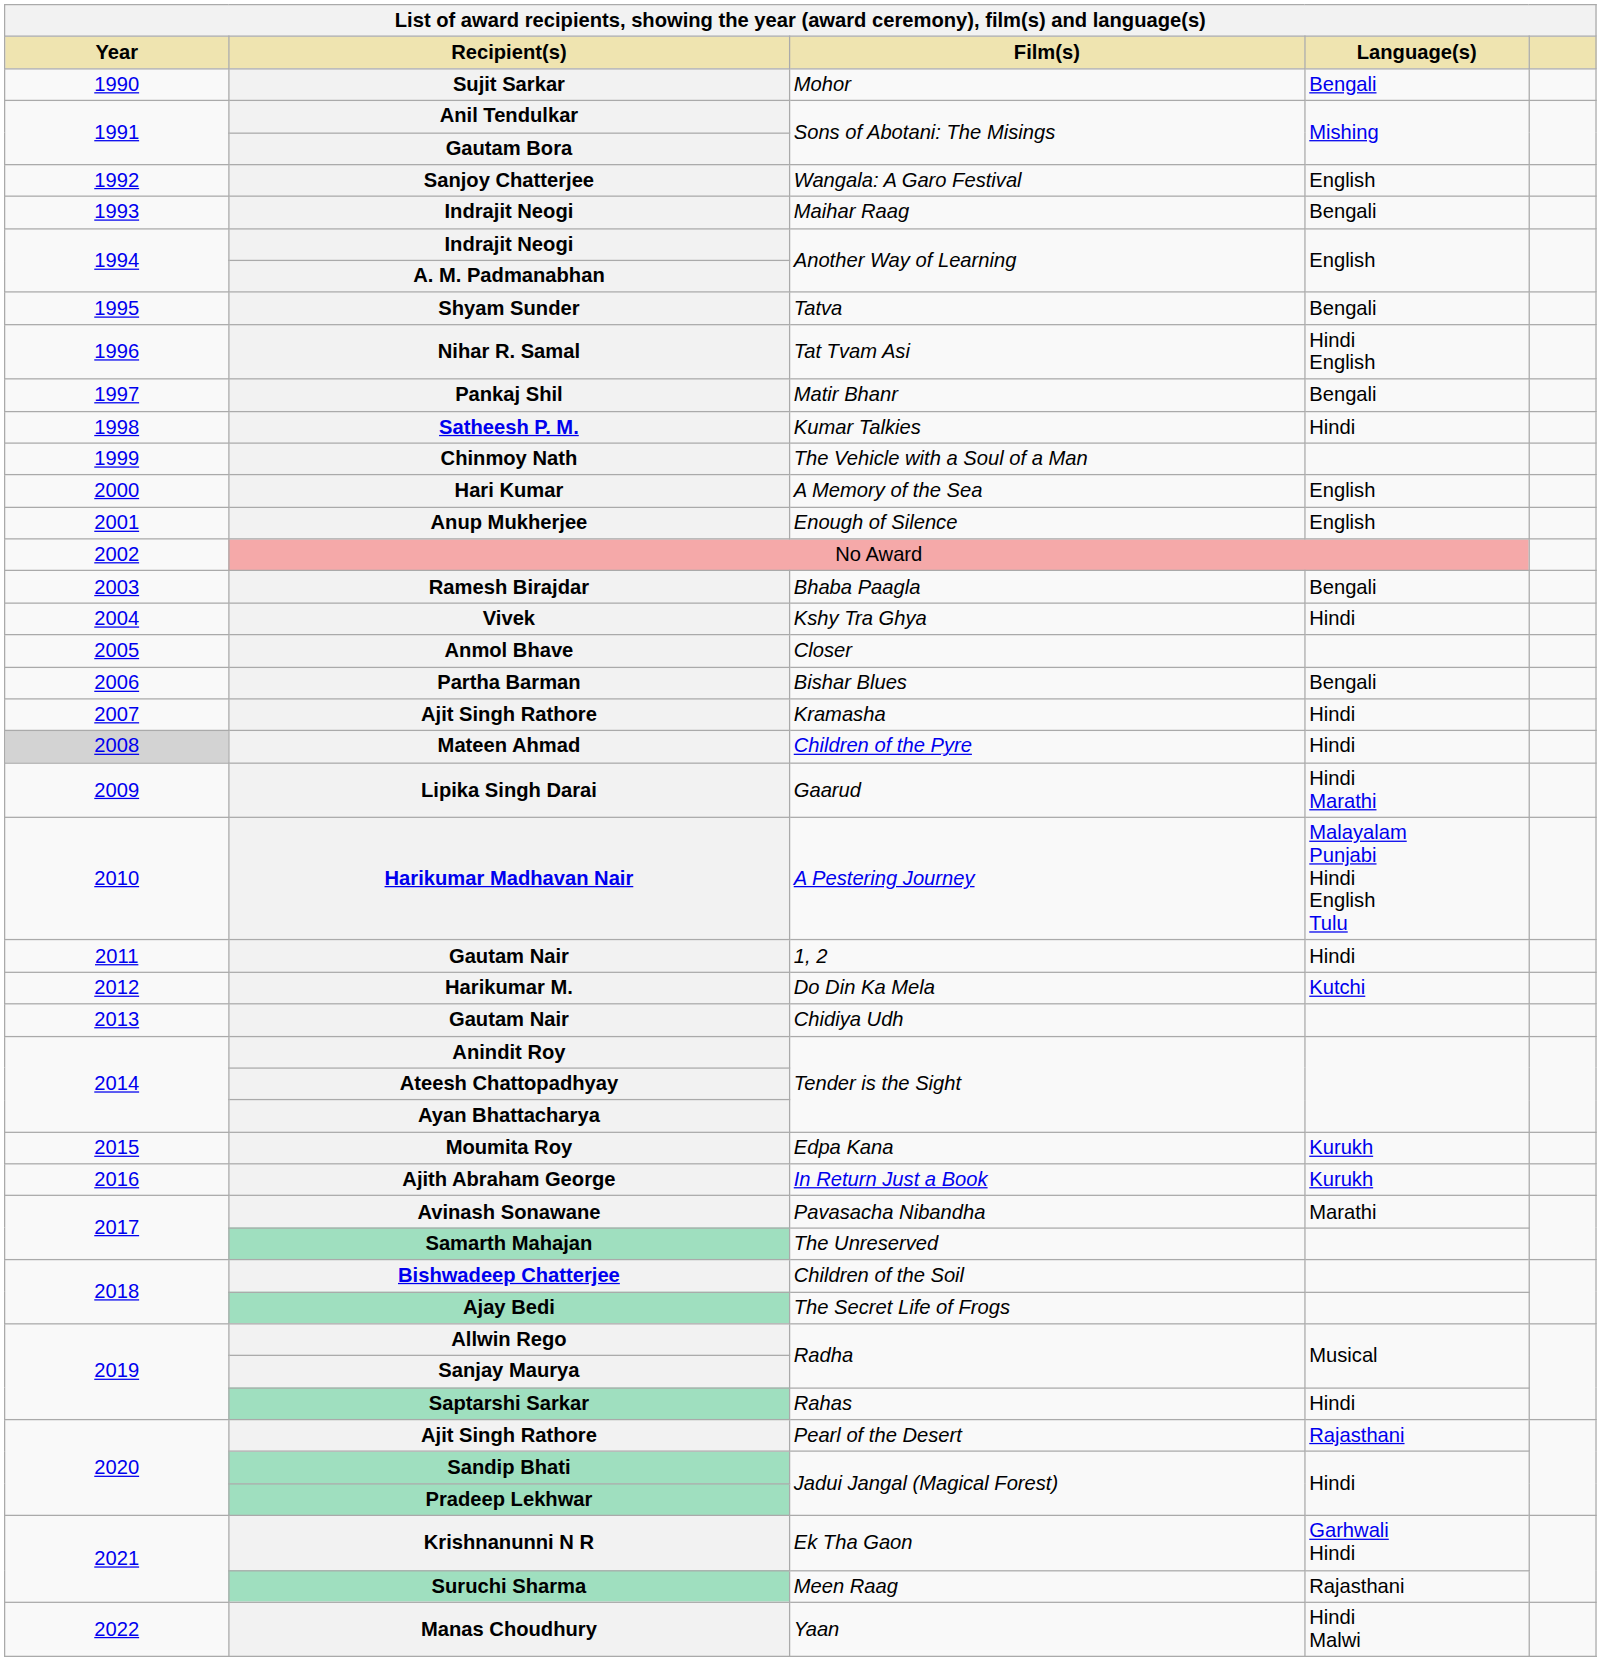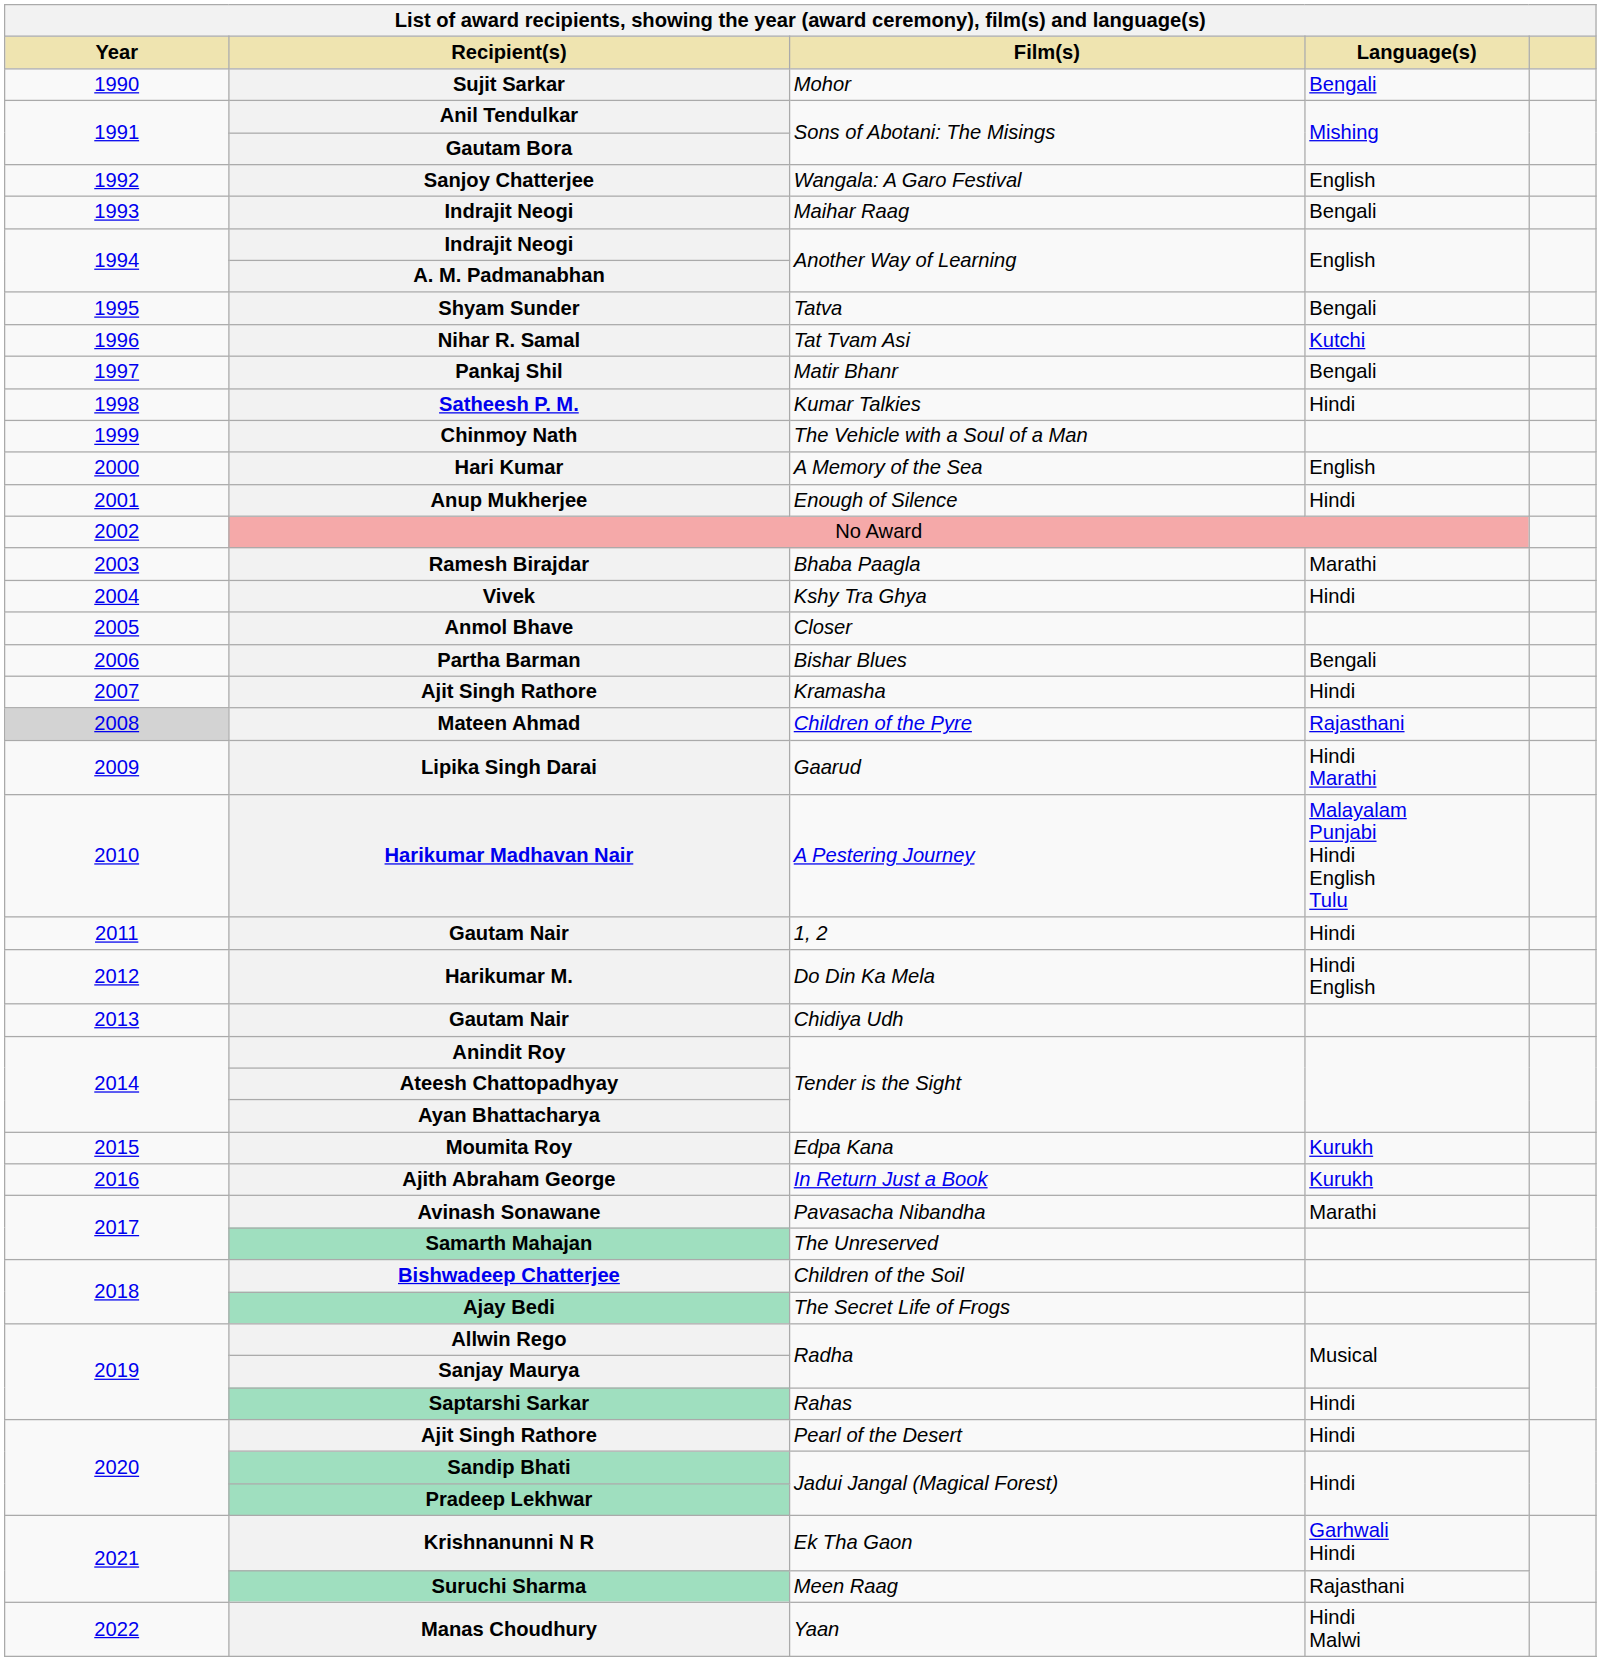 <table class="wikitable sortable plainrowheaders" style="width:100%">
 <tr>
 <th colspan="5">List of award recipients, showing the year (award ceremony), film(s) and language(s)</th>
 </tr>
 <tr>
 <th scope="col" style="background-color:#EFE4B0;width:10%;">Year</th>
 <th scope="col" style="background-color:#EFE4B0;width:25%;">Recipient(s)</th>
 <th scope="col" style="background-color:#EFE4B0;width:23%;">Film(s)</th>
 <th scope="col" style="background-color:#EFE4B0;width:10%;">Language(s)</th>
 <th scope="col" style="background-color:#EFE4B0;width:3%;" class="unsortable"></th>
 </tr>
 <tr>
 <td align="center"><a href='#'>1990<br></a></td>
 <th scope="row">Sujit Sarkar</th>
 <td><em>Mohor</em></td>
 <td><a href='#'>Bengali</a></td>
 <td align="center"></td>
 </tr>
 <tr>
 <td align="center" rowspan="2"><a href='#'>1991<br></a></td>
 <th scope="row">Anil Tendulkar</th>
 <td rowspan="2"><em>Sons of Abotani: The Misings</em></td>
 <td rowspan="2"><a href='#'>Mishing</a></td>
 <td align="center" rowspan="2"></td>
 </tr>
 <tr>
 <th scope="row">Gautam Bora</th>
 </tr>
 <tr>
 <td align="center"><a href='#'>1992<br></a></td>
 <th scope="row">Sanjoy Chatterjee</th>
 <td><em>Wangala: A Garo Festival</em></td>
 <td>English</td>
 <td align="center"></td>
 </tr>
 <tr>
 <td align="center"><a href='#'>1993<br></a></td>
 <th scope="row">Indrajit Neogi</th>
 <td><em>Maihar Raag</em></td>
 <td>Bengali</td>
 <td align="center"></td>
 </tr>
 <tr>
 <td align="center" rowspan="2"><a href='#'>1994<br></a></td>
 <th scope="row">Indrajit Neogi</th>
 <td rowspan="2"><em>Another Way of Learning</em></td>
 <td rowspan="2">English</td>
 <td align="center" rowspan="2"></td>
 </tr>
 <tr>
 <th scope="row">A. M. Padmanabhan</th>
 </tr>
 <tr>
 <td align="center"><a href='#'>1995<br></a></td>
 <th scope="row">Shyam Sunder</th>
 <td><em>Tatva</em></td>
 <td>Bengali</td>
 <td align="center"></td>
 </tr>
 <tr>
 <td align="center"><a href='#'>1996<br></a></td>
 <th scope="row">Nihar R. Samal</th>
 <td><em>Tat Tvam Asi</em></td>
-<td>Hindi<br>English</td>
+<td><a href='#'>Kutchi</a></td>
 <td align="center"></td>
 </tr>
 <tr>
 <td align="center"><a href='#'>1997<br></a></td>
 <th scope="row">Pankaj Shil</th>
 <td><em>Matir Bhanr</em></td>
 <td>Bengali</td>
 <td align="center"></td>
 </tr>
 <tr>
 <td align="center"><a href='#'>1998<br></a></td>
 <th scope="row"><a href='#'>Satheesh P. M.</a></th>
 <td><em>Kumar Talkies</em></td>
 <td>Hindi</td>
 <td align="center"></td>
 </tr>
 <tr>
 <td align="center"><a href='#'>1999<br></a></td>
 <th scope="row">Chinmoy Nath</th>
 <td><em>The Vehicle with a Soul of a Man</em></td>
 <td></td>
 <td align="center"></td>
 </tr>
 <tr>
 <td align="center"><a href='#'>2000<br></a></td>
 <th scope="row">Hari Kumar</th>
 <td><em>A Memory of the Sea</em></td>
 <td>English</td>
 <td align="center"></td>
 </tr>
 <tr>
 <td align="center"><a href='#'>2001<br></a></td>
 <th scope="row">Anup Mukherjee</th>
 <td><em>Enough of Silence</em></td>
-<td>English</td>
+<td>Hindi</td>
 <td align="center"></td>
 </tr>
 <tr>
 <td align="center"><a href='#'>2002<br></a></td>
 <td colspan="3" bgcolor="#F5A9A9" align="center">No Award</td>
 <td align="center"></td>
 </tr>
 <tr>
 <td align="center"><a href='#'>2003<br></a></td>
 <th scope="row">Ramesh Birajdar</th>
 <td><em>Bhaba Paagla</em></td>
-<td>Bengali</td>
+<td>Marathi</td>
 <td align="center"></td>
 </tr>
 <tr>
 <td align="center"><a href='#'>2004<br></a></td>
 <th scope="row">Vivek</th>
 <td><em>Kshy Tra Ghya</em></td>
 <td>Hindi</td>
 <td align="center"></td>
 </tr>
 <tr>
 <td align="center"><a href='#'>2005<br></a></td>
 <th scope="row">Anmol Bhave</th>
 <td><em>Closer</em></td>
 <td></td>
 <td align="center"></td>
 </tr>
 <tr>
 <td align="center"><a href='#'>2006<br></a></td>
 <th scope="row">Partha Barman</th>
 <td><em>Bishar Blues</em></td>
 <td>Bengali</td>
 <td align="center"></td>
 </tr>
 <tr>
 <td align="center"><a href='#'>2007<br></a></td>
 <th scope="row">Ajit Singh Rathore</th>
 <td><em>Kramasha</em></td>
 <td>Hindi</td>
 <td align="center"></td>
 </tr>
 <tr>
 <td align="center" style="background: lightgrey;"><a href='#'>2008<br></a></td>
 <th scope="row">Mateen Ahmad</th>
 <td><em><a href='#'>Children of the Pyre</a></em></td>
-<td>Hindi</td>
+<td><a href='#'>Rajasthani</a></td>
 <td align="center"></td>
 </tr>
 <tr>
 <td align="center"><a href='#'>2009<br></a></td>
 <th scope="row">Lipika Singh Darai</th>
 <td><em>Gaarud</em></td>
 <td>Hindi<br><a href='#'>Marathi</a></td>
 <td align="center"></td>
 </tr>
 <tr>
 <td align="center"><a href='#'>2010<br></a></td>
 <th scope="row"><a href='#'>Harikumar Madhavan Nair</a></th>
 <td><em><a href='#'>A Pestering Journey</a></em></td>
 <td><a href='#'>Malayalam</a><br><a href='#'>Punjabi</a><br>Hindi<br>English<br><a href='#'>Tulu</a></td>
 <td align="center"></td>
 </tr>
 <tr>
 <td align="center"><a href='#'>2011<br></a></td>
 <th scope="row">Gautam Nair</th>
 <td><em>1, 2</em></td>
 <td>Hindi</td>
 <td align="center"></td>
 </tr>
 <tr>
 <td align="center"><a href='#'>2012<br></a></td>
 <th scope="row">Harikumar M.</th>
 <td><em>Do Din Ka Mela</em></td>
-<td><a href='#'>Kutchi</a></td>
+<td>Hindi<br>English</td>
 <td align="center"></td>
 </tr>
 <tr>
 <td align="center"><a href='#'>2013<br></a></td>
 <th scope="row">Gautam Nair</th>
 <td><em>Chidiya Udh</em></td>
 <td></td>
 <td align="center"></td>
 </tr>
 <tr>
 <td align="center" rowspan="3"><a href='#'>2014<br></a></td>
 <th scope="row">Anindit Roy</th>
 <td rowspan="3"><em>Tender is the Sight</em></td>
 <td rowspan="3"></td>
 <td align="center" rowspan="3"></td>
 </tr>
 <tr>
 <th scope="row">Ateesh Chattopadhyay</th>
 </tr>
 <tr>
 <th scope="row">Ayan Bhattacharya</th>
 </tr>
 <tr>
 <td align="center"><a href='#'>2015<br></a></td>
 <th scope="row">Moumita Roy</th>
 <td><em>Edpa Kana</em></td>
 <td><a href='#'>Kurukh</a></td>
 <td align="center"></td>
 </tr>
 <tr>
 <td align="center"><a href='#'>2016<br></a></td>
 <th scope="row">Ajith Abraham George</th>
 <td><em><a href='#'>In Return Just a Book</a></em></td>
 <td><a href='#'>Kurukh</a></td>
 <td align="center"></td>
 </tr>
 <tr>
 <td align="center" rowspan="2"><a href='#'>2017<br></a></td>
 <th scope="row">Avinash Sonawane</th>
 <td><em>Pavasacha Nibandha</em></td>
 <td>Marathi</td>
 <td align="center" rowspan="2"></td>
 </tr>
 <tr>
 <th scope="row" style="background-color:#9FDFBF">Samarth Mahajan</th>
 <td><em>The Unreserved</em></td>
 <td></td>
 </tr>
 <tr>
 <td align="center" rowspan="2"><a href='#'>2018<br></a></td>
 <th scope="row"><a href='#'>Bishwadeep Chatterjee</a></th>
 <td><em>Children of the Soil</em></td>
 <td></td>
 <td align="center" rowspan="2"></td>
 </tr>
 <tr>
 <th scope="row" style="background-color:#9FDFBF">Ajay Bedi</th>
 <td><em>The Secret Life of Frogs</em></td>
 <td></td>
 </tr>
 <tr>
 <td align="center" rowspan="3"><a href='#'>2019<br></a></td>
 <th scope="row">Allwin Rego</th>
 <td rowspan="2"><em>Radha</em></td>
 <td rowspan="2">Musical</td>
 <td rowspan="3" align="center"></td>
 </tr>
 <tr>
 <th scope="row">Sanjay Maurya</th>
 </tr>
 <tr>
 <th scope="row" style="background-color:#9FDFBF">Saptarshi Sarkar</th>
 <td><em>Rahas</em></td>
 <td>Hindi</td>
 </tr>
 <tr>
 <td align="center" rowspan="3"><a href='#'>2020<br></a></td>
 <th scope="row">Ajit Singh Rathore</th>
 <td><em>Pearl of the Desert</em></td>
-<td><a href='#'>Rajasthani</a></td>
+<td>Hindi</td>
 <td rowspan="3" align="center"></td>
 </tr>
 <tr>
 <th scope="row" style="background-color:#9FDFBF">Sandip Bhati</th>
 <td rowspan="2"><em>Jadui Jangal (Magical Forest)</em></td>
 <td rowspan="2">Hindi</td>
 </tr>
 <tr>
 <th scope="row" style="background-color:#9FDFBF">Pradeep Lekhwar</th>
 </tr>
 <tr>
 <td align="center" rowspan="2"><a href='#'>2021<br></a></td>
 <th scope="row">Krishnanunni N R</th>
 <td><em>Ek Tha Gaon</em></td>
 <td> <a href='#'>Garhwali</a><br> Hindi</td>
 <td rowspan="2" align="center"></td>
 </tr>
 <tr>
 <th scope="row" style="background-color:#9FDFBF">Suruchi Sharma</th>
 <td><em>Meen Raag</em></td>
 <td>Rajasthani</td>
 </tr>
 <tr>
 <td align="center"><a href='#'>2022<br></a></td>
 <th scope="row">Manas Choudhury</th>
 <td><em>Yaan</em></td>
 <td> Hindi<br> Malwi</td>
 <td align="center"></td>
 </tr>
 <tr>
 </tr>
 </table>
